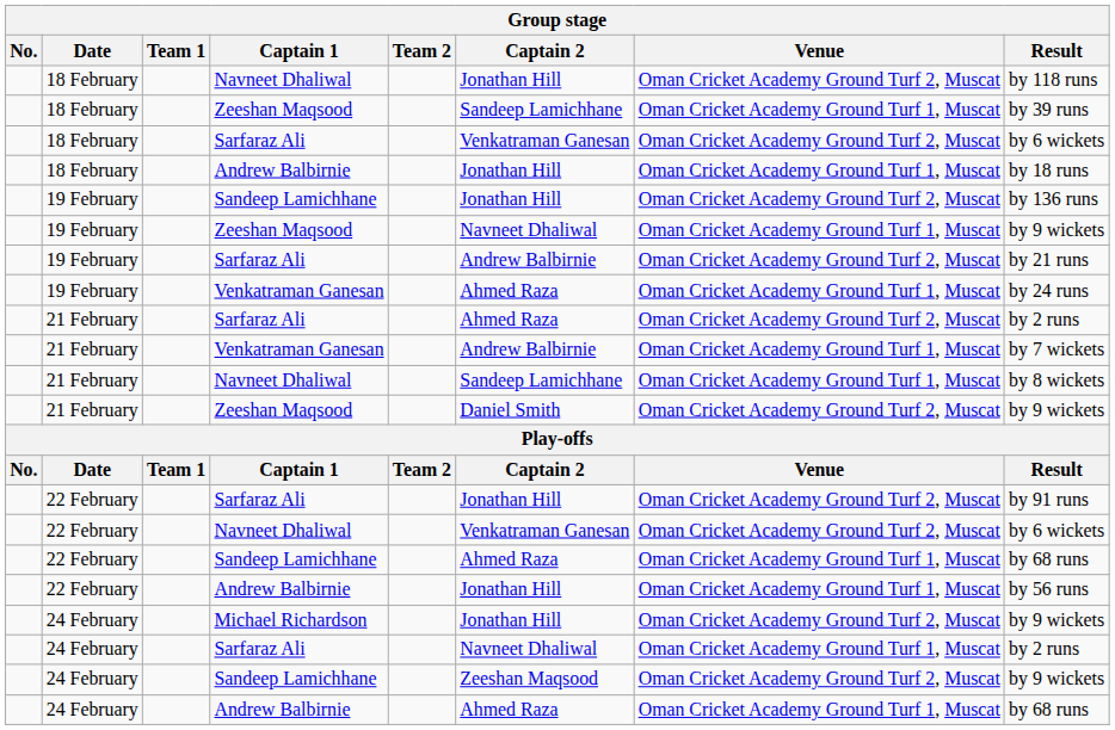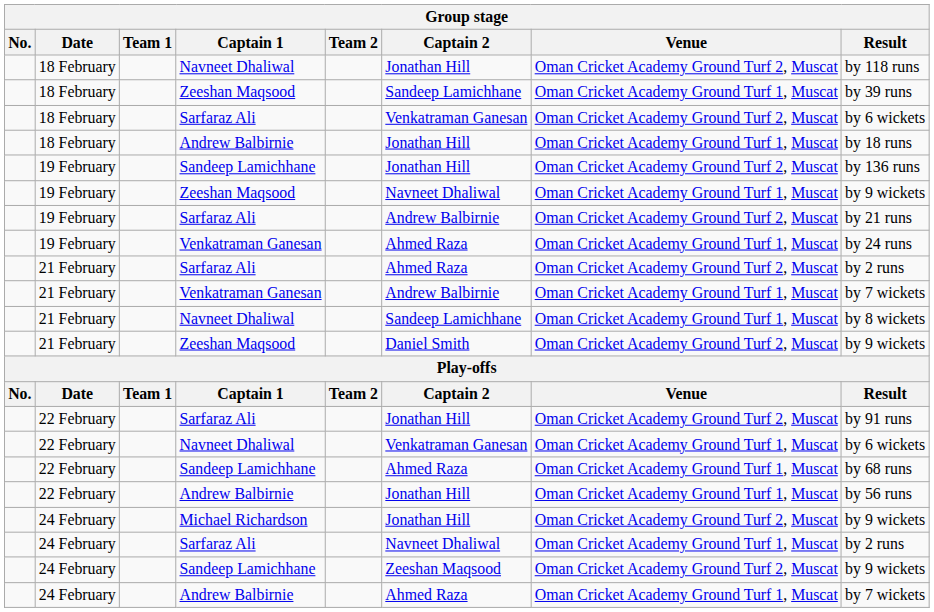 <table class="wikitable">
 <tr>
 <th colspan="9">Group stage</th>
 </tr>
 <tr>
 <th>No.</th>
 <th>Date</th>
 <th>Team 1</th>
 <th>Captain 1</th>
 <th>Team 2</th>
 <th>Captain 2</th>
 <th>Venue</th>
 <th>Result</th>
 </tr>
 <tr>
 <td></td>
 <td>18 February</td>
 <td></td>
 <td><a href='#'>Navneet Dhaliwal</a></td>
 <td></td>
 <td><a href='#'>Jonathan Hill</a></td>
 <td><a href='#'>Oman Cricket Academy Ground Turf 2</a>, <a href='#'>Muscat</a></td>
 <td> by 118 runs</td>
 </tr>
 <tr>
 <td></td>
 <td>18 February</td>
 <td></td>
 <td><a href='#'>Zeeshan Maqsood</a></td>
 <td></td>
 <td><a href='#'>Sandeep Lamichhane</a></td>
 <td><a href='#'>Oman Cricket Academy Ground Turf 1</a>, <a href='#'>Muscat</a></td>
 <td> by 39 runs</td>
 </tr>
 <tr>
 <td></td>
 <td>18 February</td>
 <td></td>
 <td><a href='#'>Sarfaraz Ali</a></td>
 <td></td>
 <td><a href='#'>Venkatraman Ganesan</a></td>
 <td><a href='#'>Oman Cricket Academy Ground Turf 2</a>, <a href='#'>Muscat</a></td>
 <td> by 6 wickets</td>
 </tr>
 <tr>
 <td></td>
 <td>18 February</td>
 <td></td>
 <td><a href='#'>Andrew Balbirnie</a></td>
 <td></td>
 <td><a href='#'>Jonathan Hill</a></td>
 <td><a href='#'>Oman Cricket Academy Ground Turf 1</a>, <a href='#'>Muscat</a></td>
 <td> by 18 runs</td>
 </tr>
 <tr>
 <td></td>
 <td>19 February</td>
 <td></td>
 <td><a href='#'>Sandeep Lamichhane</a></td>
 <td></td>
 <td><a href='#'>Jonathan Hill</a></td>
 <td><a href='#'>Oman Cricket Academy Ground Turf 2</a>, <a href='#'>Muscat</a></td>
 <td> by 136 runs</td>
 </tr>
 <tr>
 <td></td>
 <td>19 February</td>
 <td></td>
 <td><a href='#'>Zeeshan Maqsood</a></td>
 <td></td>
 <td><a href='#'>Navneet Dhaliwal</a></td>
 <td><a href='#'>Oman Cricket Academy Ground Turf 1</a>, <a href='#'>Muscat</a></td>
 <td> by 9 wickets</td>
 </tr>
 <tr>
 <td></td>
 <td>19 February</td>
 <td></td>
 <td><a href='#'>Sarfaraz Ali</a></td>
 <td></td>
 <td><a href='#'>Andrew Balbirnie</a></td>
 <td><a href='#'>Oman Cricket Academy Ground Turf 2</a>, <a href='#'>Muscat</a></td>
 <td> by 21 runs</td>
 </tr>
 <tr>
 <td></td>
 <td>19 February</td>
 <td></td>
 <td><a href='#'>Venkatraman Ganesan</a></td>
 <td></td>
 <td><a href='#'>Ahmed Raza</a></td>
 <td><a href='#'>Oman Cricket Academy Ground Turf 1</a>, <a href='#'>Muscat</a></td>
 <td> by 24 runs</td>
 </tr>
 <tr>
 <td></td>
 <td>21 February</td>
 <td></td>
 <td><a href='#'>Sarfaraz Ali</a></td>
 <td></td>
 <td><a href='#'>Ahmed Raza</a></td>
 <td><a href='#'>Oman Cricket Academy Ground Turf 2</a>, <a href='#'>Muscat</a></td>
 <td> by 2 runs</td>
 </tr>
 <tr>
 <td></td>
 <td>21 February</td>
 <td></td>
 <td><a href='#'>Venkatraman Ganesan</a></td>
 <td></td>
 <td><a href='#'>Andrew Balbirnie</a></td>
 <td><a href='#'>Oman Cricket Academy Ground Turf 1</a>, <a href='#'>Muscat</a></td>
 <td> by 7 wickets</td>
 </tr>
 <tr>
 <td></td>
 <td>21 February</td>
 <td></td>
 <td><a href='#'>Navneet Dhaliwal</a></td>
 <td></td>
 <td><a href='#'>Sandeep Lamichhane</a></td>
 <td><a href='#'>Oman Cricket Academy Ground Turf 1</a>, <a href='#'>Muscat</a></td>
 <td> by 8 wickets</td>
 </tr>
 <tr>
 <td></td>
 <td>21 February</td>
 <td></td>
 <td><a href='#'>Zeeshan Maqsood</a></td>
 <td></td>
 <td><a href='#'>Daniel Smith</a></td>
 <td><a href='#'>Oman Cricket Academy Ground Turf 2</a>, <a href='#'>Muscat</a></td>
 <td> by 9 wickets</td>
 </tr>
 <tr>
 <th colspan="9">Play-offs</th>
 </tr>
 <tr>
 <th>No.</th>
 <th>Date</th>
 <th>Team 1</th>
 <th>Captain 1</th>
 <th>Team 2</th>
 <th>Captain 2</th>
 <th>Venue</th>
 <th>Result</th>
 </tr>
 <tr>
 <td></td>
 <td>22 February</td>
 <td></td>
 <td><a href='#'>Sarfaraz Ali</a></td>
 <td></td>
 <td><a href='#'>Jonathan Hill</a></td>
 <td><a href='#'>Oman Cricket Academy Ground Turf 2</a>, <a href='#'>Muscat</a></td>
 <td> by 91 runs</td>
 </tr>
 <tr>
 <td></td>
 <td>22 February</td>
 <td></td>
 <td><a href='#'>Navneet Dhaliwal</a></td>
 <td></td>
 <td><a href='#'>Venkatraman Ganesan</a></td>
-<td><a href='#'>Oman Cricket Academy Ground Turf 2</a>, <a href='#'>Muscat</a></td>
+<td><a href='#'>Oman Cricket Academy Ground Turf 1</a>, <a href='#'>Muscat</a></td>
 <td> by 6 wickets</td>
 </tr>
 <tr>
 <td></td>
 <td>22 February</td>
 <td></td>
 <td><a href='#'>Sandeep Lamichhane</a></td>
 <td></td>
 <td><a href='#'>Ahmed Raza</a></td>
 <td><a href='#'>Oman Cricket Academy Ground Turf 1</a>, <a href='#'>Muscat</a></td>
 <td> by 68 runs</td>
 </tr>
 <tr>
 <td></td>
 <td>22 February</td>
 <td></td>
 <td><a href='#'>Andrew Balbirnie</a></td>
 <td></td>
 <td><a href='#'>Jonathan Hill</a></td>
 <td><a href='#'>Oman Cricket Academy Ground Turf 1</a>, <a href='#'>Muscat</a></td>
 <td> by 56 runs</td>
 </tr>
 <tr>
 <td></td>
 <td>24 February</td>
 <td></td>
 <td><a href='#'>Michael Richardson</a></td>
 <td></td>
 <td><a href='#'>Jonathan Hill</a></td>
 <td><a href='#'>Oman Cricket Academy Ground Turf 2</a>, <a href='#'>Muscat</a></td>
 <td> by 9 wickets</td>
 </tr>
 <tr>
 <td></td>
 <td>24 February</td>
 <td></td>
 <td><a href='#'>Sarfaraz Ali</a></td>
 <td></td>
 <td><a href='#'>Navneet Dhaliwal</a></td>
 <td><a href='#'>Oman Cricket Academy Ground Turf 1</a>, <a href='#'>Muscat</a></td>
 <td> by 2 runs</td>
 </tr>
 <tr>
 <td></td>
 <td>24 February</td>
 <td></td>
 <td><a href='#'>Sandeep Lamichhane</a></td>
 <td></td>
 <td><a href='#'>Zeeshan Maqsood</a></td>
 <td><a href='#'>Oman Cricket Academy Ground Turf 2</a>, <a href='#'>Muscat</a></td>
 <td> by 9 wickets</td>
 </tr>
 <tr>
 <td></td>
 <td>24 February</td>
 <td></td>
 <td><a href='#'>Andrew Balbirnie</a></td>
 <td></td>
 <td><a href='#'>Ahmed Raza</a></td>
 <td><a href='#'>Oman Cricket Academy Ground Turf 1</a>, <a href='#'>Muscat</a></td>
-<td> by 68 runs</td>
+<td> by 7 wickets</td>
 </tr>
 </table>
